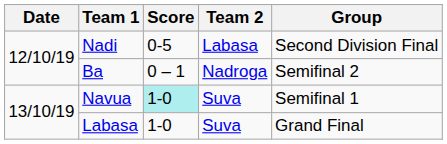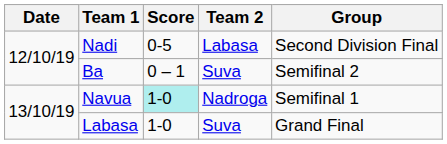 <table class="wikitable">
 <tr>
 <th>Date</th>
 <th>Team 1</th>
 <th>Score</th>
 <th>Team 2</th>
 <th>Group</th>
 </tr>
 <tr>
 <td rowspan="2">12/10/19</td>
 <td><a href='#'>Nadi</a></td>
 <td>0-5</td>
 <td><a href='#'>Labasa</a></td>
 <td>Second Division Final</td>
 </tr>
 <tr>
 <td><a href='#'>Ba</a></td>
 <td>0 – 1</td>
-<td><a href='#'>Nadroga</a></td>
+<td><a href='#'>Suva</a></td>
 <td>Semifinal 2</td>
 </tr>
 <tr>
 <td rowspan="2">13/10/19</td>
 <td><a href='#'>Navua</a></td>
 <td style="background: paleturquoise;">1-0</td>
-<td><a href='#'>Suva</a></td>
+<td><a href='#'>Nadroga</a></td>
 <td>Semifinal 1</td>
 </tr>
 <tr>
 <td><a href='#'>Labasa</a></td>
 <td>1-0</td>
 <td><a href='#'>Suva</a></td>
 <td>Grand Final</td>
 </tr>
 </table>
